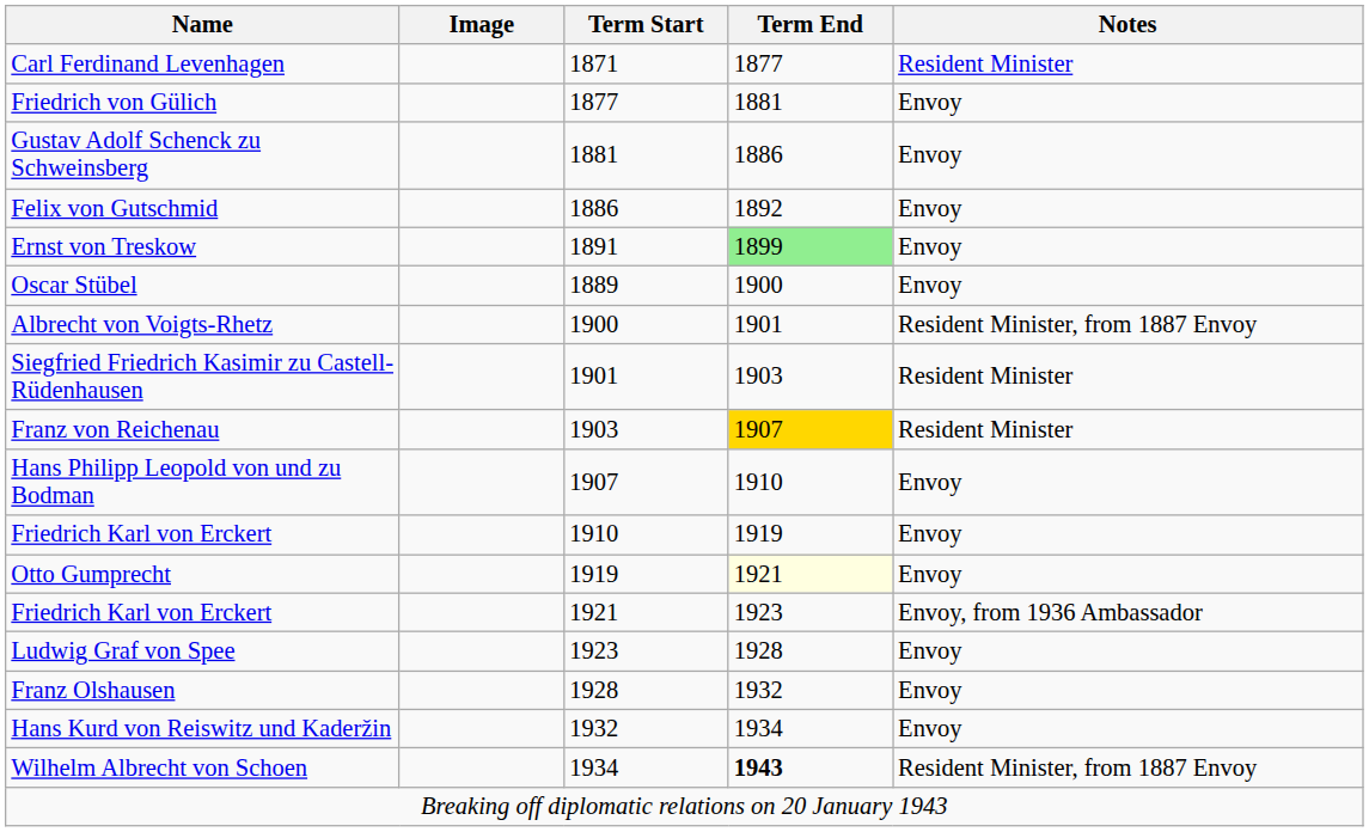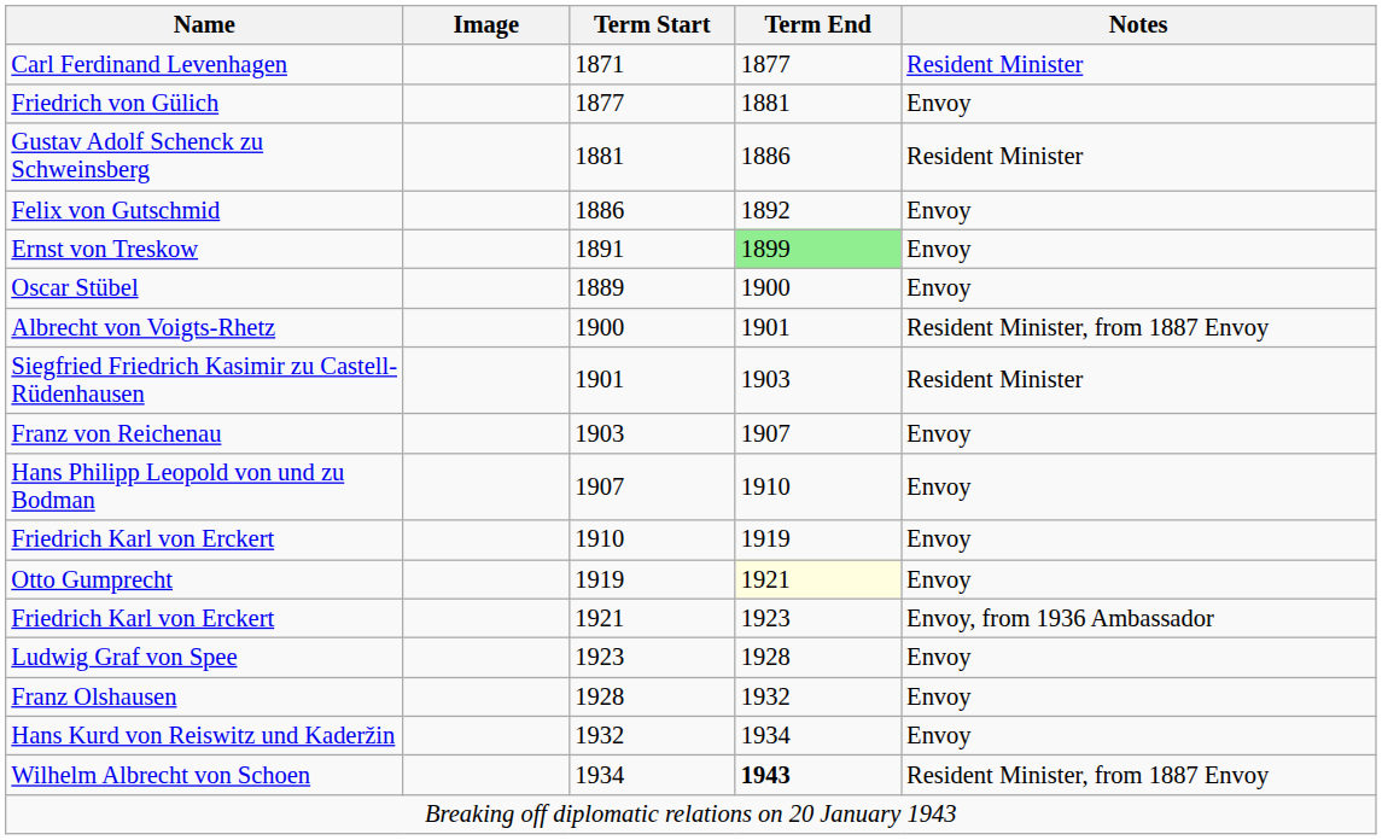 <table class="wikitable">
 <tr class="hintergrundfarbe5">
 <th width="250">Name</th>
 <th width="100">Image</th>
 <th width="100">Term Start</th>
 <th width="100">Term End</th>
 <th width="300">Notes</th>
 </tr>
 <tr>
 <td><a href='#'>Carl Ferdinand Levenhagen</a></td>
 <td></td>
 <td>1871</td>
 <td>1877</td>
 <td><a href='#'>Resident Minister</a></td>
 </tr>
 <tr>
 <td><a href='#'>Friedrich von Gülich</a></td>
 <td></td>
 <td>1877</td>
 <td>1881</td>
 <td>Envoy</td>
 </tr>
 <tr>
 <td><a href='#'>Gustav Adolf Schenck zu Schweinsberg</a></td>
 <td></td>
 <td>1881</td>
 <td>1886</td>
-<td>Envoy</td>
+<td>Resident Minister</td>
 </tr>
 <tr>
 <td><a href='#'>Felix von Gutschmid</a></td>
 <td></td>
 <td>1886</td>
 <td>1892</td>
 <td>Envoy</td>
 </tr>
 <tr>
 <td><a href='#'>Ernst von Treskow</a></td>
 <td></td>
 <td>1891</td>
 <td style="background: lightgreen;">1899</td>
 <td>Envoy</td>
 </tr>
 <tr>
 <td><a href='#'>Oscar Stübel</a></td>
 <td></td>
 <td>1889</td>
 <td>1900</td>
 <td>Envoy</td>
 </tr>
 <tr>
 <td><a href='#'>Albrecht von Voigts-Rhetz</a></td>
 <td></td>
 <td>1900</td>
 <td>1901</td>
 <td>Resident Minister, from 1887 Envoy</td>
 </tr>
 <tr>
 <td><a href='#'>Siegfried Friedrich Kasimir zu Castell-Rüdenhausen</a></td>
 <td></td>
 <td>1901</td>
 <td>1903</td>
 <td>Resident Minister</td>
 </tr>
 <tr>
 <td><a href='#'>Franz von Reichenau</a></td>
 <td></td>
 <td>1903</td>
-<td style="background: gold;">1907</td>
-<td>Resident Minister</td>
+<td>1907</td>
+<td>Envoy</td>
 </tr>
 <tr>
 <td><a href='#'>Hans Philipp Leopold von und zu Bodman</a></td>
 <td></td>
 <td>1907</td>
 <td>1910</td>
 <td>Envoy</td>
 </tr>
 <tr>
 <td><a href='#'>Friedrich Karl von Erckert</a></td>
 <td></td>
 <td>1910</td>
 <td>1919</td>
 <td>Envoy</td>
 </tr>
 <tr>
 <td><a href='#'>Otto Gumprecht</a></td>
 <td></td>
 <td>1919</td>
 <td style="background: lightyellow;">1921</td>
 <td>Envoy</td>
 </tr>
 <tr>
 <td><a href='#'>Friedrich Karl von Erckert</a></td>
 <td></td>
 <td>1921</td>
 <td>1923</td>
 <td>Envoy, from 1936 Ambassador</td>
 </tr>
 <tr>
 <td><a href='#'>Ludwig Graf von Spee</a></td>
 <td></td>
 <td>1923</td>
 <td>1928</td>
 <td>Envoy</td>
 </tr>
 <tr>
 <td><a href='#'>Franz Olshausen</a></td>
 <td></td>
 <td>1928</td>
 <td>1932</td>
 <td>Envoy</td>
 </tr>
 <tr>
 <td><a href='#'>Hans Kurd von Reiswitz und Kaderžin</a></td>
 <td></td>
 <td>1932</td>
 <td>1934</td>
 <td>Envoy</td>
 </tr>
 <tr>
 <td><a href='#'>Wilhelm Albrecht von Schoen</a></td>
 <td></td>
 <td>1934</td>
 <td><strong>1943</strong></td>
 <td>Resident Minister, from 1887 Envoy</td>
 </tr>
 <tr>
 <td colspan="5" style="text-align:center"><em>Breaking off diplomatic relations on 20 January 1943</em></td>
 </tr>
 </table>
